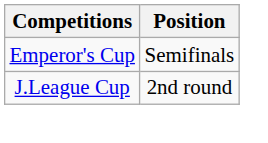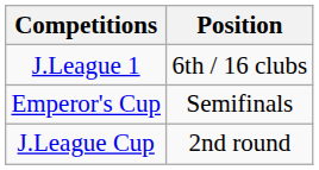 <table class="wikitable" style="text-align:center;">
 <tr>
 <th>Competitions</th>
 <th>Position</th>
+</tr>
+<tr>
+<td><a href='#'>J.League 1</a></td>
+<td>6th / 16 clubs</td>
 </tr>
 <tr>
 <td><a href='#'>Emperor's Cup</a></td>
 <td>Semifinals</td>
 </tr>
 <tr>
 <td><a href='#'>J.League Cup</a></td>
 <td>2nd round</td>
 </tr>
 </table>
